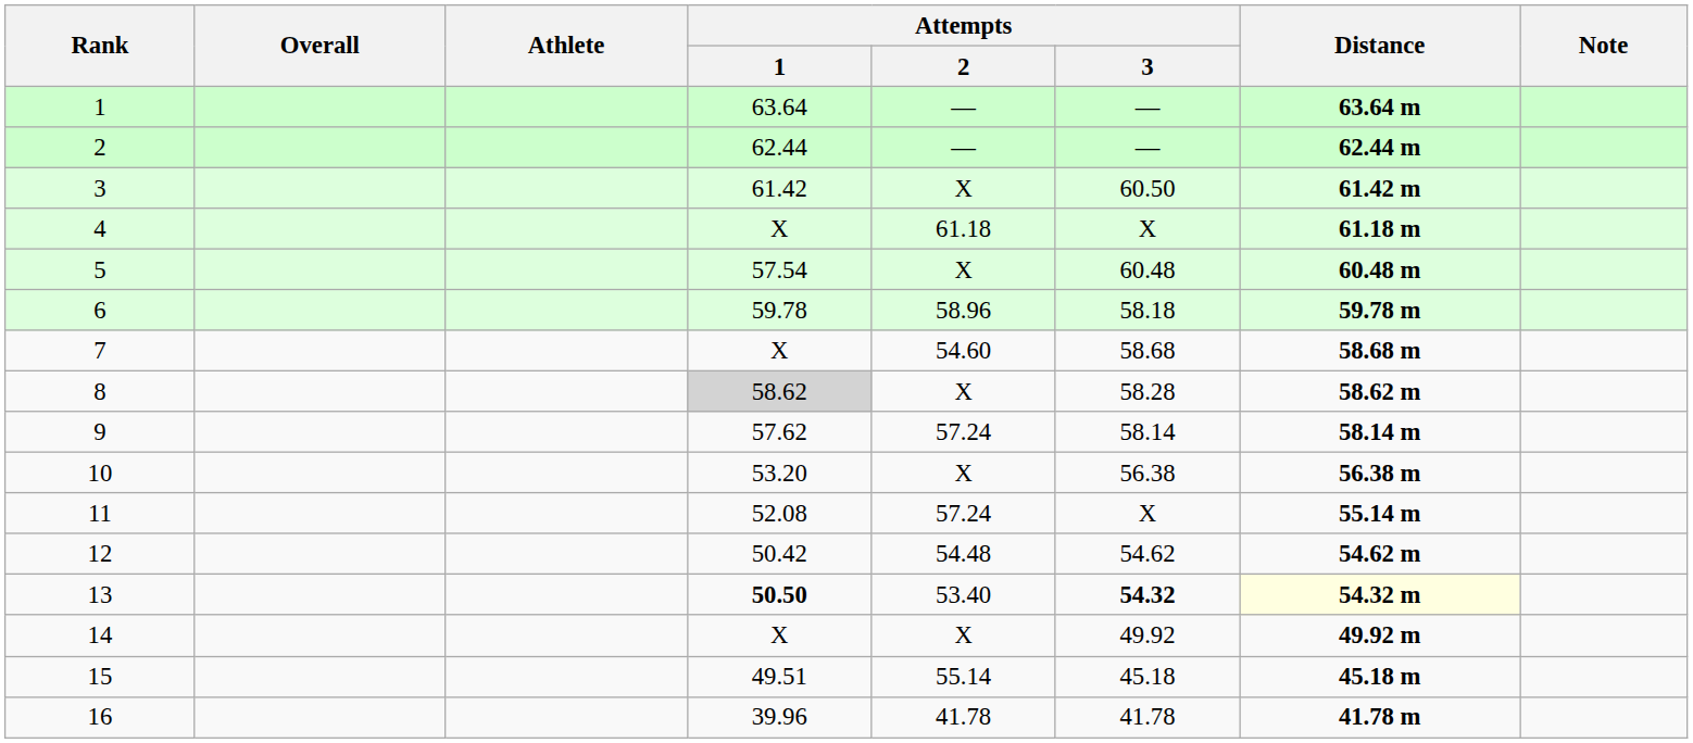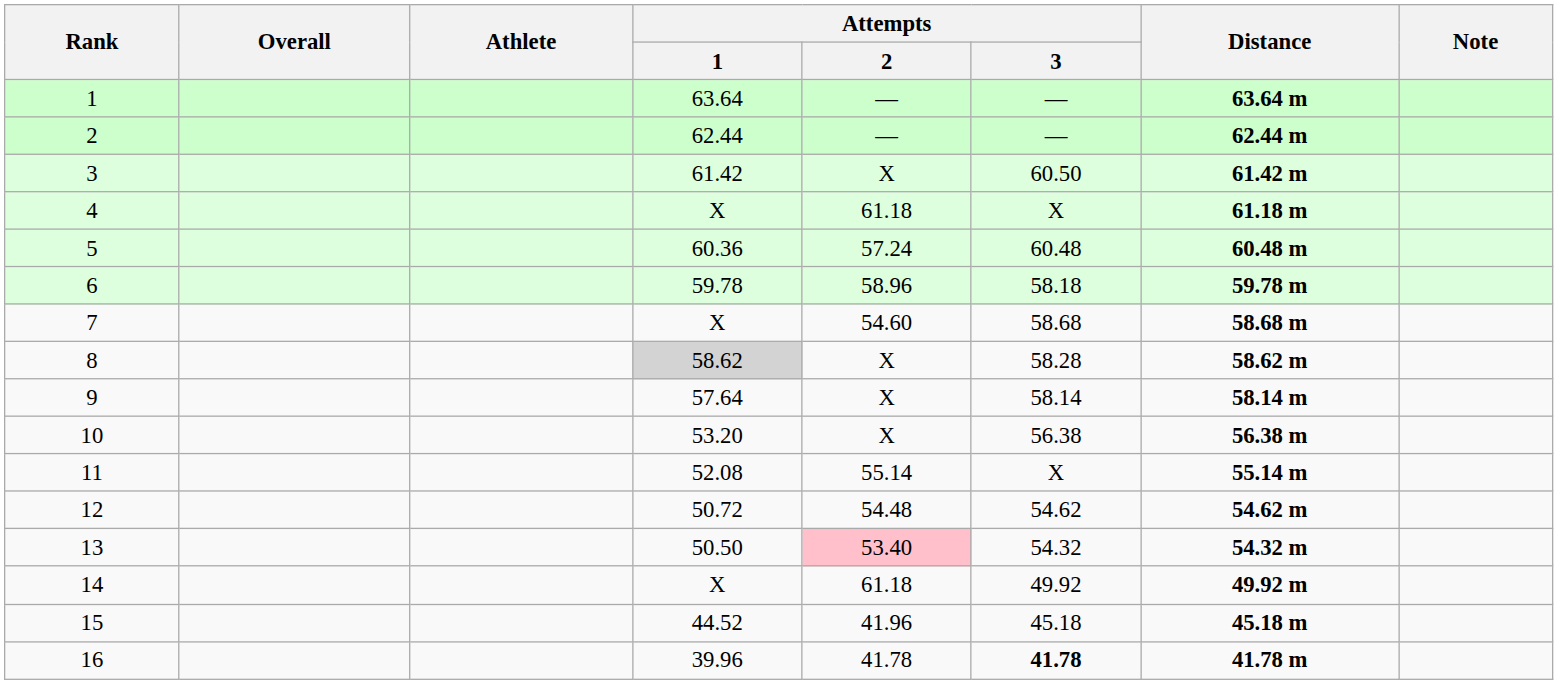 <table class="wikitable" style=" text-align:center; font-size:110%;" width="95%">
 <tr>
 <th rowspan="2">Rank</th>
 <th rowspan="2">Overall</th>
 <th rowspan="2">Athlete</th>
 <th colspan="3">Attempts</th>
 <th rowspan="2">Distance</th>
 <th rowspan="2">Note</th>
 </tr>
 <tr>
 <th>1</th>
 <th>2</th>
 <th>3</th>
 </tr>
 <tr bgcolor="ccffcc">
 <td>1</td>
 <td></td>
 <td align=left></td>
 <td>63.64</td>
 <td>—</td>
 <td>—</td>
 <td><strong>63.64 m</strong></td>
 <td></td>
 </tr>
 <tr bgcolor="ccffcc">
 <td>2</td>
 <td></td>
 <td align=left></td>
 <td>62.44</td>
 <td>—</td>
 <td>—</td>
 <td><strong>62.44 m</strong></td>
 <td></td>
 </tr>
 <tr bgcolor="ddffdd">
 <td>3</td>
 <td></td>
 <td align=left></td>
 <td>61.42</td>
 <td>X</td>
 <td>60.50</td>
 <td><strong>61.42 m</strong></td>
 <td></td>
 </tr>
 <tr bgcolor="ddffdd">
 <td>4</td>
 <td></td>
 <td align=left></td>
 <td>X</td>
 <td>61.18</td>
 <td>X</td>
 <td><strong>61.18 m</strong></td>
 <td></td>
 </tr>
 <tr bgcolor="ddffdd">
 <td>5</td>
 <td></td>
 <td align=left></td>
-<td>57.54</td>
-<td>X</td>
+<td>60.36</td>
+<td>57.24</td>
 <td>60.48</td>
 <td><strong>60.48 m</strong></td>
 <td></td>
 </tr>
 <tr bgcolor="ddffdd">
 <td>6</td>
 <td></td>
 <td align=left></td>
 <td>59.78</td>
 <td>58.96</td>
 <td>58.18</td>
 <td><strong>59.78 m</strong></td>
 <td></td>
 </tr>
 <tr>
 <td>7</td>
 <td></td>
 <td align=left></td>
 <td>X</td>
 <td>54.60</td>
 <td>58.68</td>
 <td><strong>58.68 m</strong></td>
 <td></td>
 </tr>
 <tr>
 <td>8</td>
 <td></td>
 <td align=left></td>
 <td style="background: lightgrey;">58.62</td>
 <td>X</td>
 <td>58.28</td>
 <td><strong>58.62 m</strong></td>
 <td></td>
 </tr>
 <tr>
 <td>9</td>
 <td></td>
 <td align=left></td>
-<td>57.62</td>
-<td>57.24</td>
+<td>57.64</td>
+<td>X</td>
 <td>58.14</td>
 <td><strong>58.14 m</strong></td>
 <td></td>
 </tr>
 <tr>
 <td>10</td>
 <td></td>
 <td align=left></td>
 <td>53.20</td>
 <td>X</td>
 <td>56.38</td>
 <td><strong>56.38 m</strong></td>
 <td></td>
 </tr>
 <tr>
 <td>11</td>
 <td></td>
 <td align=left></td>
 <td>52.08</td>
-<td>57.24</td>
+<td>55.14</td>
 <td>X</td>
 <td><strong>55.14 m</strong></td>
 <td></td>
 </tr>
 <tr>
 <td>12</td>
 <td></td>
 <td align=left></td>
-<td>50.42</td>
+<td>50.72</td>
 <td>54.48</td>
 <td>54.62</td>
 <td><strong>54.62 m</strong></td>
 <td></td>
 </tr>
 <tr>
 <td>13</td>
 <td></td>
 <td align=left></td>
-<td><strong>50.50</strong></td>
-<td>53.40</td>
-<td><strong>54.32</strong></td>
-<td style="background: lightyellow;"><strong>54.32 m</strong></td>
+<td>50.50</td>
+<td style="background: pink;">53.40</td>
+<td>54.32</td>
+<td><strong>54.32 m</strong></td>
 <td></td>
 </tr>
 <tr>
 <td>14</td>
 <td></td>
 <td align=left></td>
 <td>X</td>
-<td>X</td>
+<td>61.18</td>
 <td>49.92</td>
 <td><strong>49.92 m</strong></td>
 <td></td>
 </tr>
 <tr>
 <td>15</td>
 <td></td>
 <td align=left></td>
-<td>49.51</td>
-<td>55.14</td>
+<td>44.52</td>
+<td>41.96</td>
 <td>45.18</td>
 <td><strong>45.18 m</strong></td>
 <td></td>
 </tr>
 <tr>
 <td>16</td>
 <td></td>
 <td align=left></td>
 <td>39.96</td>
 <td>41.78</td>
-<td>41.78</td>
+<td><strong>41.78</strong></td>
 <td><strong>41.78 m</strong></td>
 <td></td>
 </tr>
 </table>
